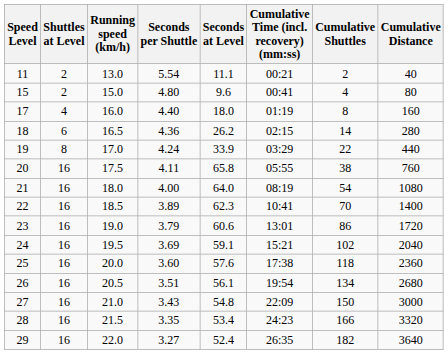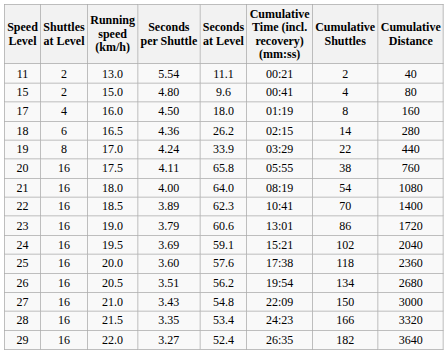 <table class="wikitable" style="text-align:center;">
 <tr>
 <th>Speed<br>Level</th>
 <th>Shuttles<br>at Level</th>
 <th>Running<br>speed<br>(km/h)</th>
 <th>Seconds<br>per Shuttle</th>
 <th>Seconds<br>at Level</th>
 <th>Cumulative<br>Time (incl.<br>recovery)<br>(mm:ss)</th>
 <th>Cumulative<br>Shuttles</th>
 <th>Cumulative<br>Distance</th>
 </tr>
 <tr>
 <td>11</td>
 <td>2</td>
 <td>13.0</td>
 <td>5.54</td>
 <td>11.1</td>
 <td>00:21</td>
 <td>2</td>
 <td>40</td>
 </tr>
 <tr>
 <td>15</td>
 <td>2</td>
 <td>15.0</td>
 <td>4.80</td>
 <td>9.6</td>
 <td>00:41</td>
 <td>4</td>
 <td>80</td>
 </tr>
 <tr>
 <td>17</td>
 <td>4</td>
 <td>16.0</td>
-<td>4.40</td>
+<td>4.50</td>
 <td>18.0</td>
 <td>01:19</td>
 <td>8</td>
 <td>160</td>
 </tr>
 <tr>
 <td>18</td>
 <td>6</td>
 <td>16.5</td>
 <td>4.36</td>
 <td>26.2</td>
 <td>02:15</td>
 <td>14</td>
 <td>280</td>
 </tr>
 <tr>
 <td>19</td>
 <td>8</td>
 <td>17.0</td>
 <td>4.24</td>
 <td>33.9</td>
 <td>03:29</td>
 <td>22</td>
 <td>440</td>
 </tr>
 <tr>
 <td>20</td>
 <td>16</td>
 <td>17.5</td>
 <td>4.11</td>
 <td>65.8</td>
 <td>05:55</td>
 <td>38</td>
 <td>760</td>
 </tr>
 <tr>
 <td>21</td>
 <td>16</td>
 <td>18.0</td>
 <td>4.00</td>
 <td>64.0</td>
 <td>08:19</td>
 <td>54</td>
 <td>1080</td>
 </tr>
 <tr>
 <td>22</td>
 <td>16</td>
 <td>18.5</td>
 <td>3.89</td>
 <td>62.3</td>
 <td>10:41</td>
 <td>70</td>
 <td>1400</td>
 </tr>
 <tr>
 <td>23</td>
 <td>16</td>
 <td>19.0</td>
 <td>3.79</td>
 <td>60.6</td>
 <td>13:01</td>
 <td>86</td>
 <td>1720</td>
 </tr>
 <tr>
 <td>24</td>
 <td>16</td>
 <td>19.5</td>
 <td>3.69</td>
 <td>59.1</td>
 <td>15:21</td>
 <td>102</td>
 <td>2040</td>
 </tr>
 <tr>
 <td>25</td>
 <td>16</td>
 <td>20.0</td>
 <td>3.60</td>
 <td>57.6</td>
 <td>17:38</td>
 <td>118</td>
 <td>2360</td>
 </tr>
 <tr>
 <td>26</td>
 <td>16</td>
 <td>20.5</td>
 <td>3.51</td>
-<td>56.1</td>
+<td>56.2</td>
 <td>19:54</td>
 <td>134</td>
 <td>2680</td>
 </tr>
 <tr>
 <td>27</td>
 <td>16</td>
 <td>21.0</td>
 <td>3.43</td>
 <td>54.8</td>
 <td>22:09</td>
 <td>150</td>
 <td>3000</td>
 </tr>
 <tr>
 <td>28</td>
 <td>16</td>
 <td>21.5</td>
 <td>3.35</td>
 <td>53.4</td>
 <td>24:23</td>
 <td>166</td>
 <td>3320</td>
 </tr>
 <tr>
 <td>29</td>
 <td>16</td>
 <td>22.0</td>
 <td>3.27</td>
 <td>52.4</td>
 <td>26:35</td>
 <td>182</td>
 <td>3640</td>
 </tr>
 </table>
